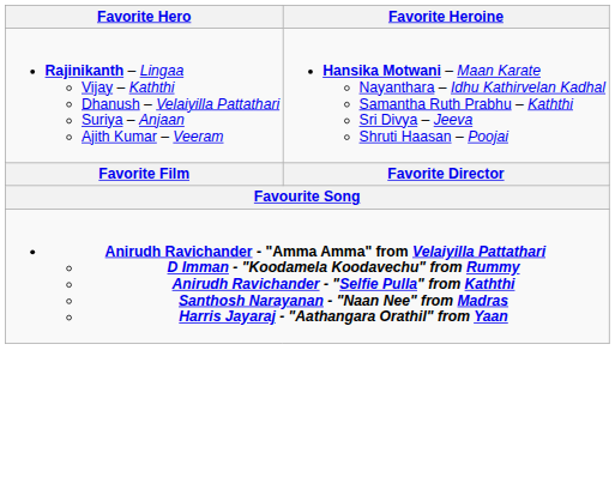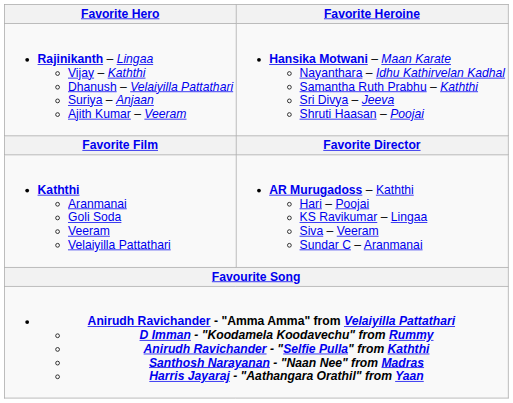 <table class="wikitable" |>
 <tr>
 <th align="center"><a href='#'>Favorite Hero</a></th>
 <th align="center"><a href='#'>Favorite Heroine</a></th>
 </tr>
 <tr>
 <td><br><ul><li><strong><a href='#'>Rajinikanth</a></strong> – <em><a href='#'>Lingaa</a></em><ul><li><a href='#'>Vijay</a> – <em><a href='#'>Kaththi</a></em></li><li><a href='#'>Dhanush</a> – <em><a href='#'>Velaiyilla Pattathari</a></em></li><li><a href='#'>Suriya</a> – <em><a href='#'>Anjaan</a></em></li><li><a href='#'>Ajith Kumar</a> – <em><a href='#'>Veeram</a></em></li></ul></li></ul></td>
 <td><br><ul><li><strong><a href='#'>Hansika Motwani</a></strong> – <em><a href='#'>Maan Karate</a></em><ul><li><a href='#'>Nayanthara</a> – <em><a href='#'>Idhu Kathirvelan Kadhal</a></em></li><li><a href='#'>Samantha Ruth Prabhu</a> – <em><a href='#'>Kaththi</a></em></li><li><a href='#'>Sri Divya</a> – <em><a href='#'>Jeeva</a></em></li><li><a href='#'>Shruti Haasan</a> – <em><a href='#'>Poojai</a></em></li></ul></li></ul></td>
 </tr>
 <tr>
 <th align="center"><a href='#'>Favorite Film</a></th>
 <th align="center"><a href='#'>Favorite Director</a></th>
 </tr>
 <tr>
+<td><br><ul><li><strong><a href='#'>Kaththi</a></strong><ul><li><a href='#'>Aranmanai</a></li><li><a href='#'>Goli Soda</a></li><li><a href='#'>Veeram</a></li><li><a href='#'>Velaiyilla Pattathari</a></li></ul></li></ul></td>
+<td><br><ul><li><strong><a href='#'>AR Murugadoss</a></strong> – <a href='#'>Kaththi</a><ul><li><a href='#'>Hari</a> – <a href='#'>Poojai</a></li><li><a href='#'>KS Ravikumar</a> – <a href='#'>Lingaa</a></li><li><a href='#'>Siva</a> – <a href='#'>Veeram</a></li><li><a href='#'>Sundar C</a> – <a href='#'>Aranmanai</a></li></ul></li></ul></td>
+</tr>
+<tr>
 <th colspan="2" align="center"><a href='#'>Favourite Song</a></th>
 </tr>
 <tr>
 <td colspan="2" align="center"><br><ul><li><strong><a href='#'>Anirudh Ravichander</a> - "Amma Amma" from <em><a href='#'>Velaiyilla Pattathari</a><strong><em><ul><li><a href='#'>D Imman</a> - "Koodamela Koodavechu" from </em><a href='#'>Rummy</a><em></li><li><a href='#'>Anirudh Ravichander</a> - "<a href='#'>Selfie Pulla</a>" from </em><a href='#'>Kaththi</a><em></li><li><a href='#'>Santhosh Narayanan</a> - "Naan Nee" from </em><a href='#'>Madras</a><em></li><li><a href='#'>Harris Jayaraj</a> - "Aathangara Orathil" from </em><a href='#'>Yaan</a><em></li></ul></li></ul></td>
 </tr>
 </table>
